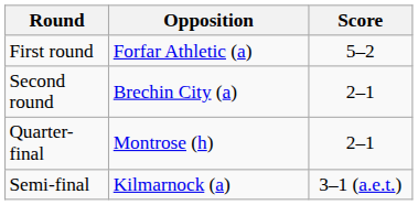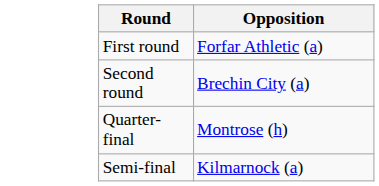 <table class="wikitable" style="text-align:left;margin-left:1em;float:right">
 <tr>
 <th width=80>Round</th>
 <th width=160>Opposition</th>
-<th width=80>Score</th>
 </tr>
 <tr>
 <td>First round</td>
 <td><a href='#'>Forfar Athletic</a> (<a href='#'>a</a>)</td>
-<td align=center>5–2</td>
 </tr>
 <tr>
 <td>Second round</td>
 <td><a href='#'>Brechin City</a> (<a href='#'>a</a>)</td>
-<td align=center>2–1</td>
 </tr>
 <tr>
 <td>Quarter-final</td>
 <td><a href='#'>Montrose</a> (<a href='#'>h</a>)</td>
-<td align=center>2–1</td>
 </tr>
 <tr>
 <td>Semi-final</td>
 <td><a href='#'>Kilmarnock</a> (<a href='#'>a</a>)</td>
-<td align=center>3–1 (<a href='#'>a.e.t.</a>)</td>
 </tr>
 </table>
